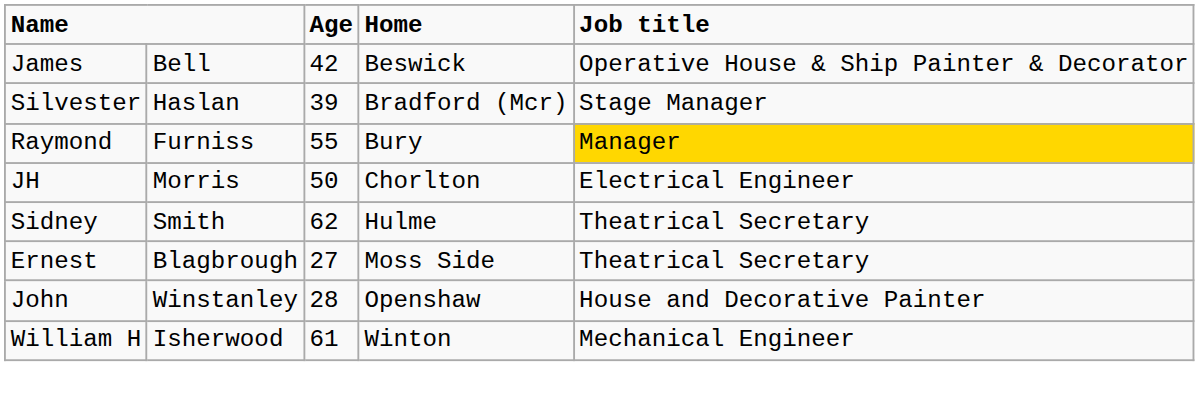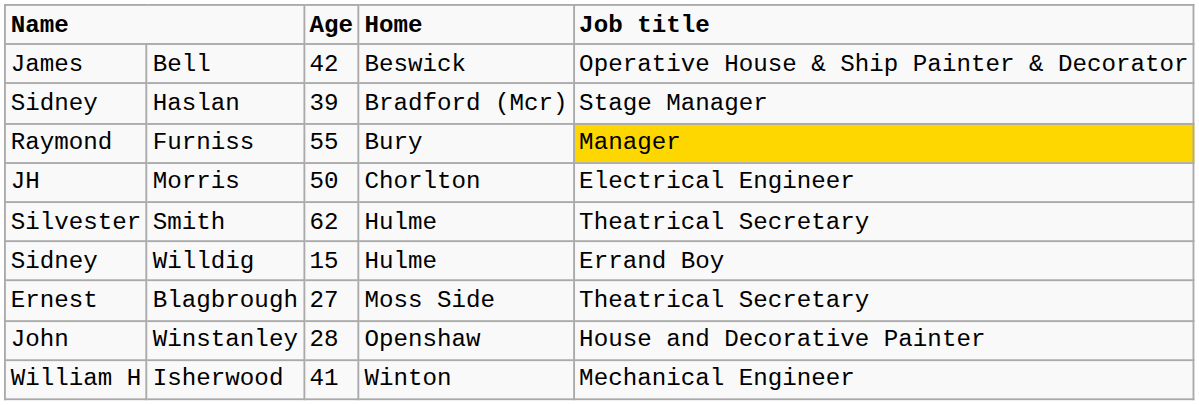 <table class="wikitable">
 <tr>
 <td colspan="2"><strong>Name</strong></td>
 <td><strong>Age</strong></td>
 <td><strong>Home</strong></td>
 <td><strong>Job title</strong></td>
 </tr>
 <tr>
 <td>James</td>
 <td>Bell</td>
 <td>42</td>
 <td>Beswick</td>
 <td>Operative House & Ship Painter & Decorator</td>
 </tr>
 <tr>
-<td>Silvester</td>
+<td>Sidney</td>
 <td>Haslan</td>
 <td>39</td>
 <td>Bradford (Mcr)</td>
 <td>Stage Manager</td>
 </tr>
 <tr>
 <td>Raymond</td>
 <td>Furniss</td>
 <td>55</td>
 <td>Bury</td>
 <td style="background: gold;">Manager</td>
 </tr>
 <tr>
 <td>JH</td>
 <td>Morris</td>
 <td>50</td>
 <td>Chorlton</td>
 <td>Electrical Engineer</td>
 </tr>
 <tr>
-<td>Sidney</td>
+<td>Silvester</td>
 <td>Smith</td>
 <td>62</td>
 <td>Hulme</td>
 <td>Theatrical Secretary</td>
+</tr>
+<tr>
+<td>Sidney</td>
+<td>Willdig</td>
+<td>15</td>
+<td>Hulme</td>
+<td>Errand Boy</td>
 </tr>
 <tr>
 <td>Ernest</td>
 <td>Blagbrough</td>
 <td>27</td>
 <td>Moss Side</td>
 <td>Theatrical Secretary</td>
 </tr>
 <tr>
 <td>John</td>
 <td>Winstanley</td>
 <td>28</td>
 <td>Openshaw</td>
 <td>House and Decorative Painter</td>
 </tr>
 <tr>
 <td>William H</td>
 <td>Isherwood</td>
-<td>61</td>
+<td>41</td>
 <td>Winton</td>
 <td>Mechanical Engineer</td>
 </tr>
 </table>
